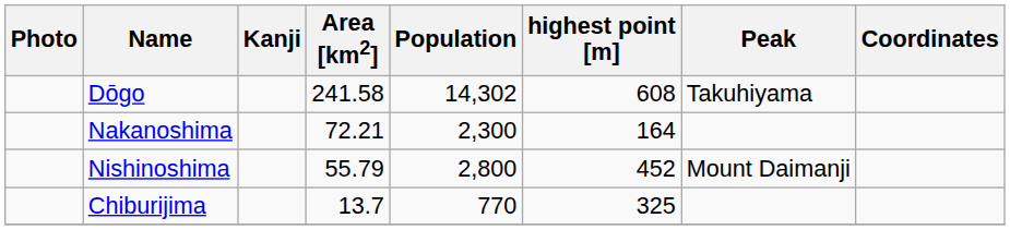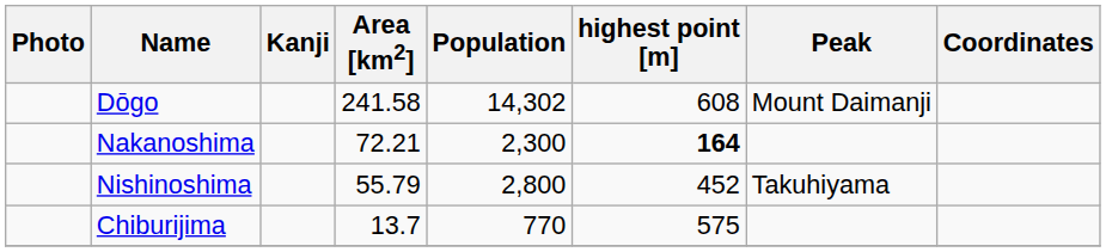 <table class="wikitable sortable">
 <tr>
 <th class="unsortable">Photo</th>
 <th>Name</th>
 <th class="unsortable">Kanji</th>
 <th>Area<br>[km<sup>2</sup>]</th>
 <th>Population</th>
 <th>highest point<br>[m]</th>
 <th>Peak</th>
 <th>Coordinates</th>
 </tr>
 <tr>
 <td></td>
 <td><a href='#'>Dōgo</a></td>
 <td></td>
 <td align="right">241.58</td>
 <td align="right">14,302</td>
 <td align="right">608</td>
-<td>Takuhiyama</td>
+<td>Mount Daimanji</td>
 <td></td>
 </tr>
 <tr>
 <td></td>
 <td><a href='#'>Nakanoshima</a></td>
 <td></td>
 <td align="right">72.21</td>
 <td align="right">2,300</td>
-<td align="right">164</td>
+<td align="right"><strong>164</strong></td>
 <td></td>
 <td></td>
 </tr>
 <tr>
 <td></td>
 <td><a href='#'>Nishinoshima</a></td>
 <td></td>
 <td align="right">55.79</td>
 <td align="right">2,800</td>
 <td align="right">452</td>
-<td>Mount Daimanji</td>
+<td>Takuhiyama</td>
 <td></td>
 </tr>
 <tr>
 <td></td>
 <td><a href='#'>Chiburijima</a></td>
 <td></td>
 <td align="right">13.7</td>
 <td align="right">770</td>
-<td align="right">325</td>
+<td align="right">575</td>
 <td></td>
 <td></td>
 </tr>
 <tr>
 </tr>
 </table>
